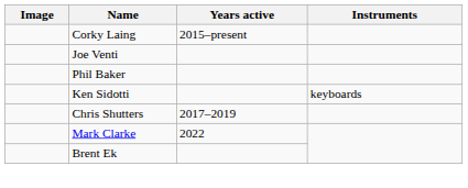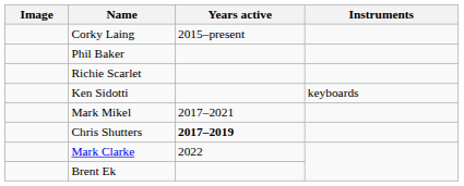 <table class="wikitable" border="1">
 <tr>
 <th width="75">Image</th>
 <th width="130">Name</th>
 <th width="160">Years active</th>
 <th width="190">Instruments</th>
 </tr>
 <tr>
 <td></td>
 <td>Corky Laing</td>
 <td>2015–present</td>
 <td></td>
 </tr>
 <tr>
 <td></td>
-<td>Joe Venti</td>
+<td>Phil Baker</td>
 <td></td>
 <td></td>
 </tr>
 <tr>
 <td></td>
-<td>Phil Baker</td>
+<td>Richie Scarlet</td>
 <td></td>
 <td></td>
 </tr>
 <tr>
 <td></td>
 <td>Ken Sidotti</td>
 <td></td>
 <td>keyboards</td>
 </tr>
 <tr>
 <td></td>
+<td>Mark Mikel</td>
+<td>2017–2021</td>
+<td></td>
+</tr>
+<tr>
+<td></td>
 <td>Chris Shutters</td>
-<td>2017–2019</td>
+<td><strong>2017–2019</strong></td>
 <td></td>
 </tr>
 <tr>
 <td></td>
 <td><a href='#'>Mark Clarke</a></td>
 <td>2022 </td>
 <td rowspan="2"></td>
 </tr>
 <tr>
 <td></td>
 <td>Brent Ek</td>
 <td></td>
 </tr>
 </table>
